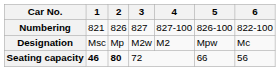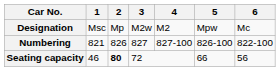 <table class="wikitable">
 <tr>
 <th>Car No.</th>
 <th>1</th>
 <th>2</th>
 <th>3</th>
 <th>4</th>
 <th>5</th>
 <th>6</th>
 </tr>
 <tr>
+<th>Designation</th>
+<td>Msc</td>
+<td>Mp</td>
+<td>M2w</td>
+<td>M2</td>
+<td>Mpw</td>
+<td>Mc</td>
+</tr>
+<tr>
 <th>Numbering</th>
 <td>821</td>
 <td>826</td>
 <td>827</td>
 <td>827-100</td>
 <td>826-100</td>
 <td>822-100</td>
 </tr>
 <tr>
-<th>Designation</th>
-<td>Msc</td>
-<td>Mp</td>
-<td>M2w</td>
-<td>M2</td>
-<td>Mpw</td>
-<td>Mc</td>
-</tr>
-<tr>
 <th>Seating capacity</th>
-<td><strong>46</strong></td>
+<td>46</td>
 <td><strong>80</strong></td>
 <td colspan="2">72</td>
 <td>66</td>
 <td>56</td>
 </tr>
 </table>
